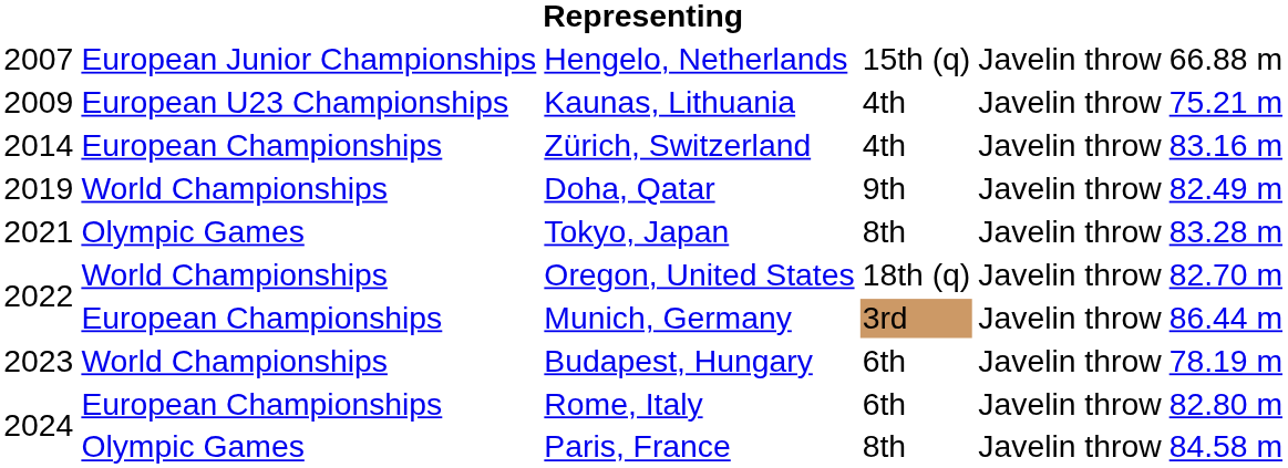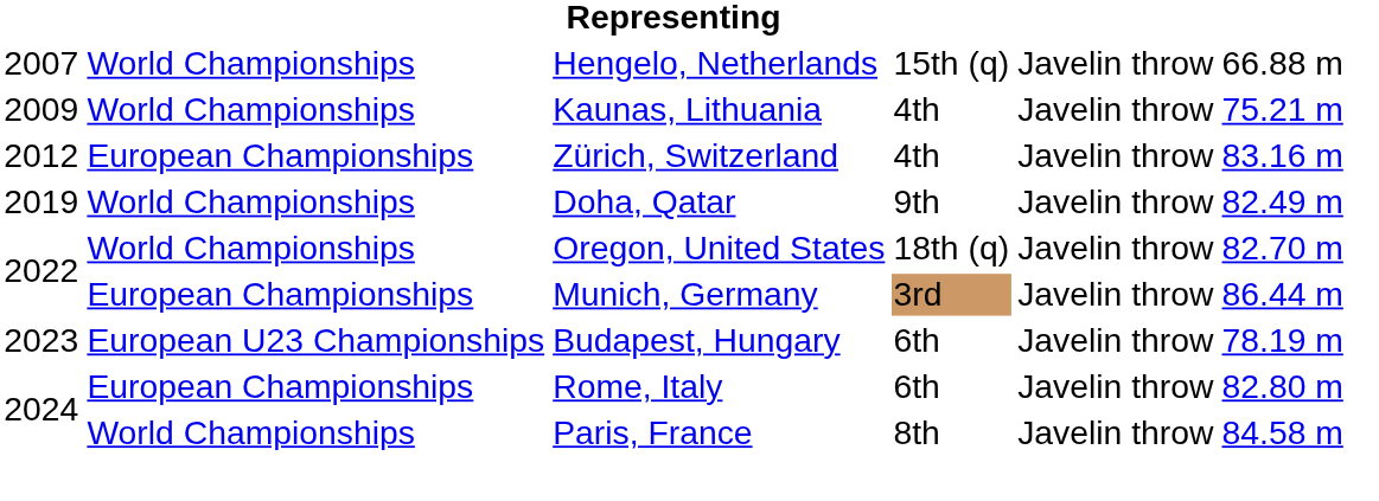 <table>
 <tr>
 <th colspan="6">Representing </th>
 </tr>
 <tr>
 <td>2007</td>
-<td><a href='#'>European Junior Championships</a></td>
+<td><a href='#'>World Championships</a></td>
 <td><a href='#'>Hengelo, Netherlands</a></td>
 <td>15th (q)</td>
 <td>Javelin throw</td>
 <td>66.88 m</td>
 </tr>
 <tr>
 <td>2009</td>
-<td><a href='#'>European U23 Championships</a></td>
+<td><a href='#'>World Championships</a></td>
 <td><a href='#'>Kaunas, Lithuania</a></td>
 <td>4th</td>
 <td>Javelin throw</td>
 <td><a href='#'>75.21 m</a></td>
 </tr>
 <tr>
-<td>2014</td>
+<td>2012</td>
 <td><a href='#'>European Championships</a></td>
 <td><a href='#'>Zürich, Switzerland</a></td>
 <td>4th</td>
 <td>Javelin throw</td>
 <td><a href='#'>83.16 m</a></td>
 </tr>
 <tr>
 <td>2019</td>
 <td><a href='#'>World Championships</a></td>
 <td><a href='#'>Doha, Qatar</a></td>
 <td>9th</td>
 <td>Javelin throw</td>
 <td><a href='#'>82.49 m</a></td>
-</tr>
-<tr>
-<td>2021</td>
-<td><a href='#'>Olympic Games</a></td>
-<td><a href='#'>Tokyo, Japan</a></td>
-<td>8th</td>
-<td>Javelin throw</td>
-<td><a href='#'>83.28 m</a></td>
 </tr>
 <tr>
 <td rowspan=2>2022</td>
 <td><a href='#'>World Championships</a></td>
 <td><a href='#'>Oregon, United States</a></td>
 <td>18th (q)</td>
 <td>Javelin throw</td>
 <td><a href='#'>82.70 m</a></td>
 </tr>
 <tr>
 <td><a href='#'>European Championships</a></td>
 <td><a href='#'>Munich, Germany</a></td>
 <td bgcolor=cc9966>3rd</td>
 <td>Javelin throw</td>
 <td><a href='#'>86.44 m</a></td>
 </tr>
 <tr>
 <td>2023</td>
-<td><a href='#'>World Championships</a></td>
+<td><a href='#'>European U23 Championships</a></td>
 <td><a href='#'>Budapest, Hungary</a></td>
 <td>6th</td>
 <td>Javelin throw</td>
 <td><a href='#'>78.19 m</a></td>
 </tr>
 <tr>
 <td rowspan=2>2024</td>
 <td><a href='#'>European Championships</a></td>
 <td><a href='#'>Rome, Italy</a></td>
 <td>6th</td>
 <td>Javelin throw</td>
 <td><a href='#'>82.80 m</a></td>
 </tr>
 <tr>
-<td><a href='#'>Olympic Games</a></td>
+<td><a href='#'>World Championships</a></td>
 <td><a href='#'>Paris, France</a></td>
 <td>8th</td>
 <td>Javelin throw</td>
 <td><a href='#'>84.58 m</a></td>
 </tr>
 </table>
